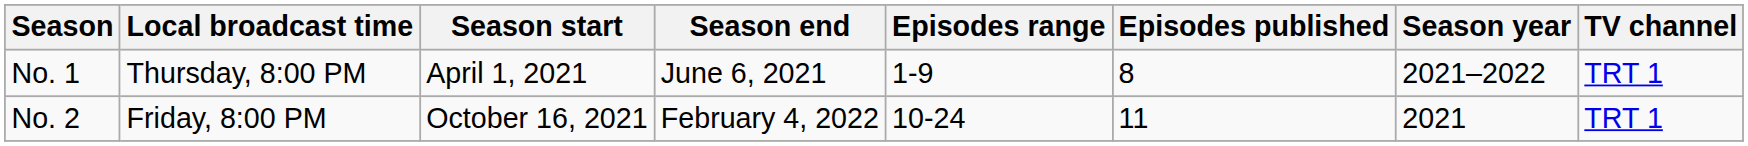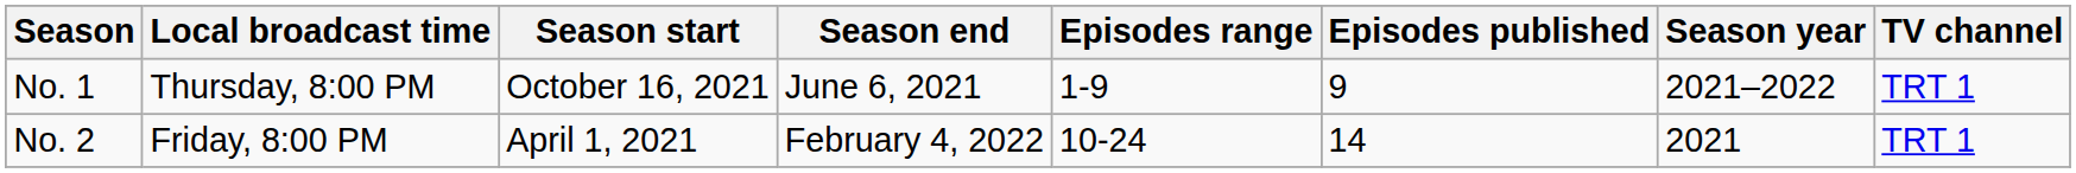 <table class="wikitable">
 <tr>
 <th>Season</th>
 <th>Local broadcast time</th>
 <th>Season start</th>
 <th>Season end</th>
 <th>Episodes range</th>
 <th>Episodes published</th>
 <th>Season year</th>
 <th>TV channel</th>
 </tr>
 <tr>
 <td>No. 1</td>
 <td>Thursday, 8:00 PM</td>
-<td>April 1, 2021</td>
+<td>October 16, 2021</td>
 <td>June 6, 2021</td>
 <td>1-9</td>
-<td>8</td>
+<td>9</td>
 <td>2021–2022</td>
 <td><a href='#'>TRT 1</a></td>
 </tr>
 <tr>
 <td>No. 2</td>
 <td>Friday, 8:00 PM</td>
-<td>October 16, 2021</td>
+<td>April 1, 2021</td>
 <td>February 4, 2022</td>
 <td>10-24</td>
-<td>11</td>
+<td>14</td>
 <td>2021</td>
 <td><a href='#'>TRT 1</a></td>
 </tr>
 </table>
